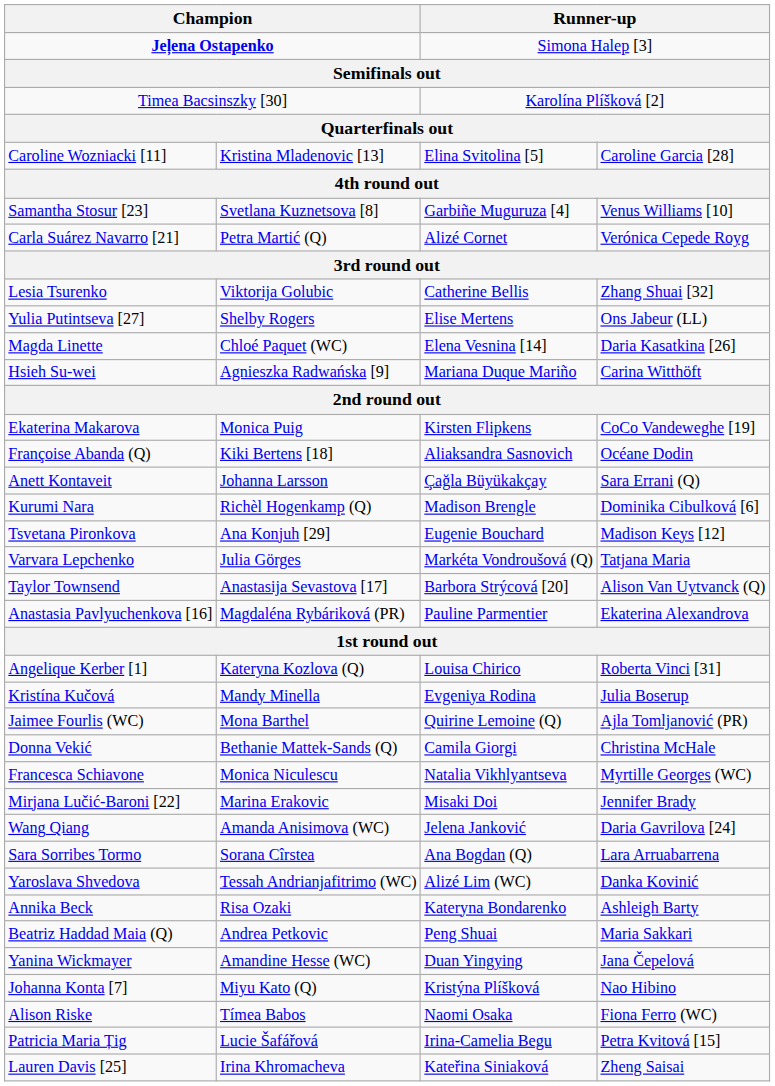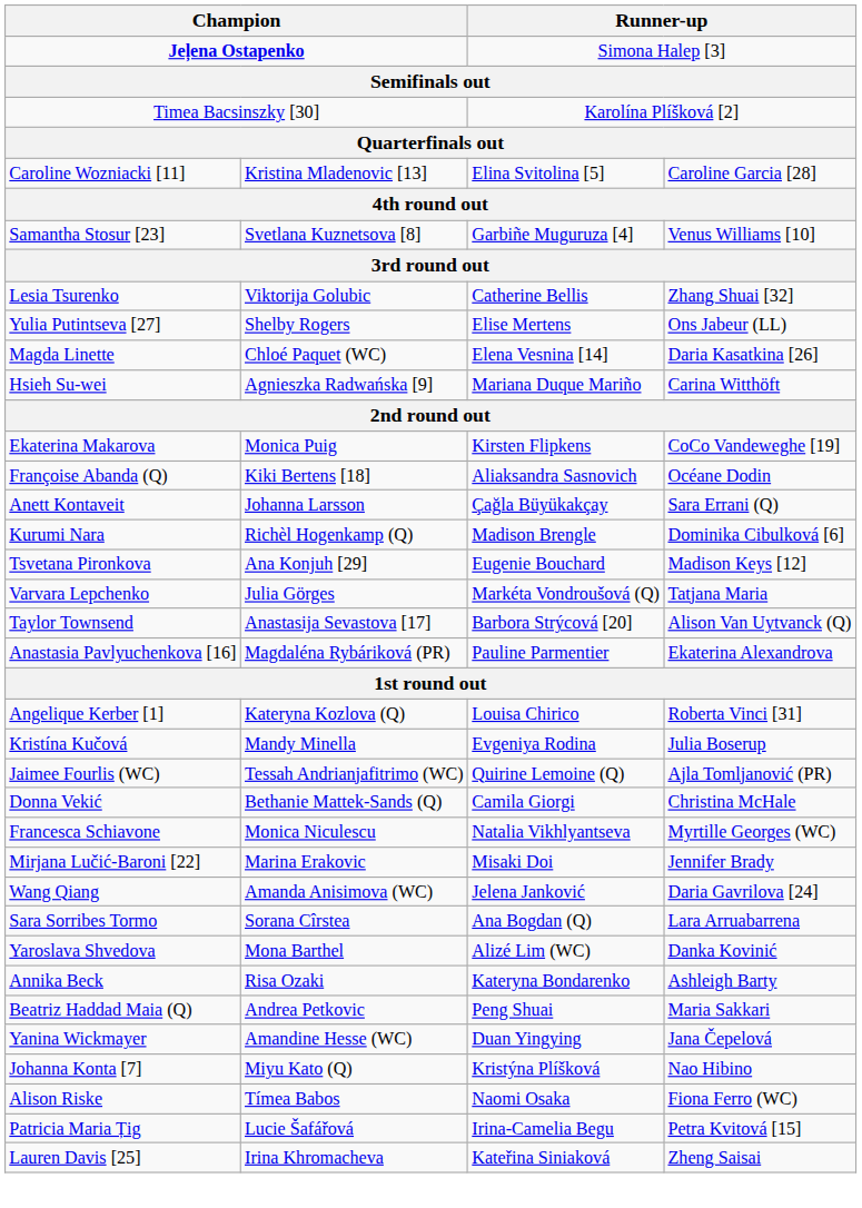 <table class="wikitable collapsible collapsed" style="font-size:90%">
 <tr style="font-size:110%">
 <th colspan="2"><strong>Champion</strong></th>
 <th colspan="2">Runner-up</th>
 </tr>
 <tr style="text-align:center;">
 <td colspan="2"> <strong><a href='#'>Jeļena Ostapenko</a></strong></td>
 <td colspan="2"> <a href='#'>Simona Halep</a> [3]</td>
 </tr>
 <tr style="font-size:110%">
 <th colspan="4">Semifinals out</th>
 </tr>
 <tr style="text-align:center;">
 <td colspan="2"> <a href='#'>Timea Bacsinszky</a> [30]</td>
 <td colspan="2"> <a href='#'>Karolína Plíšková</a> [2]</td>
 </tr>
 <tr style="font-size:110%">
 <th colspan="4">Quarterfinals out</th>
 </tr>
 <tr>
 <td> <a href='#'>Caroline Wozniacki</a> [11]</td>
 <td> <a href='#'>Kristina Mladenovic</a> [13]</td>
 <td> <a href='#'>Elina Svitolina</a> [5]</td>
 <td> <a href='#'>Caroline Garcia</a> [28]</td>
 </tr>
 <tr style="font-size:110%">
 <th colspan="4">4th round out</th>
 </tr>
 <tr>
 <td> <a href='#'>Samantha Stosur</a> [23]</td>
 <td> <a href='#'>Svetlana Kuznetsova</a> [8]</td>
 <td> <a href='#'>Garbiñe Muguruza</a> [4]</td>
 <td> <a href='#'>Venus Williams</a> [10]</td>
-</tr>
-<tr>
-<td> <a href='#'>Carla Suárez Navarro</a> [21]</td>
-<td> <a href='#'>Petra Martić</a> (Q)</td>
-<td> <a href='#'>Alizé Cornet</a></td>
-<td> <a href='#'>Verónica Cepede Royg</a></td>
 </tr>
 <tr style="font-size:110%">
 <th colspan="4">3rd round out</th>
 </tr>
 <tr>
 <td> <a href='#'>Lesia Tsurenko</a></td>
 <td> <a href='#'>Viktorija Golubic</a></td>
 <td> <a href='#'>Catherine Bellis</a></td>
 <td> <a href='#'>Zhang Shuai</a> [32]</td>
 </tr>
 <tr>
 <td> <a href='#'>Yulia Putintseva</a> [27]</td>
 <td> <a href='#'>Shelby Rogers</a></td>
 <td> <a href='#'>Elise Mertens</a></td>
 <td> <a href='#'>Ons Jabeur</a> (LL)</td>
 </tr>
 <tr>
 <td> <a href='#'>Magda Linette</a></td>
 <td> <a href='#'>Chloé Paquet</a> (WC)</td>
 <td> <a href='#'>Elena Vesnina</a> [14]</td>
 <td> <a href='#'>Daria Kasatkina</a> [26]</td>
 </tr>
 <tr>
 <td> <a href='#'>Hsieh Su-wei</a></td>
 <td> <a href='#'>Agnieszka Radwańska</a> [9]</td>
 <td> <a href='#'>Mariana Duque Mariño</a></td>
 <td> <a href='#'>Carina Witthöft</a></td>
 </tr>
 <tr style="font-size:110%">
 <th colspan="4">2nd round out</th>
 </tr>
 <tr>
 <td> <a href='#'>Ekaterina Makarova</a></td>
 <td> <a href='#'>Monica Puig</a></td>
 <td> <a href='#'>Kirsten Flipkens</a></td>
 <td> <a href='#'>CoCo Vandeweghe</a> [19]</td>
 </tr>
 <tr>
 <td> <a href='#'>Françoise Abanda</a> (Q)</td>
 <td> <a href='#'>Kiki Bertens</a> [18]</td>
 <td> <a href='#'>Aliaksandra Sasnovich</a></td>
 <td> <a href='#'>Océane Dodin</a></td>
 </tr>
 <tr>
 <td> <a href='#'>Anett Kontaveit</a></td>
 <td> <a href='#'>Johanna Larsson</a></td>
 <td> <a href='#'>Çağla Büyükakçay</a></td>
 <td> <a href='#'>Sara Errani</a> (Q)</td>
 </tr>
 <tr>
 <td> <a href='#'>Kurumi Nara</a></td>
 <td> <a href='#'>Richèl Hogenkamp</a> (Q)</td>
 <td> <a href='#'>Madison Brengle</a></td>
 <td> <a href='#'>Dominika Cibulková</a> [6]</td>
 </tr>
 <tr>
 <td> <a href='#'>Tsvetana Pironkova</a></td>
 <td> <a href='#'>Ana Konjuh</a> [29]</td>
 <td> <a href='#'>Eugenie Bouchard</a></td>
 <td> <a href='#'>Madison Keys</a> [12]</td>
 </tr>
 <tr>
 <td> <a href='#'>Varvara Lepchenko</a></td>
 <td> <a href='#'>Julia Görges</a></td>
 <td> <a href='#'>Markéta Vondroušová</a> (Q)</td>
 <td> <a href='#'>Tatjana Maria</a></td>
 </tr>
 <tr>
 <td> <a href='#'>Taylor Townsend</a></td>
 <td> <a href='#'>Anastasija Sevastova</a> [17]</td>
 <td> <a href='#'>Barbora Strýcová</a> [20]</td>
 <td> <a href='#'>Alison Van Uytvanck</a> (Q)</td>
 </tr>
 <tr>
 <td> <a href='#'>Anastasia Pavlyuchenkova</a> [16]</td>
 <td> <a href='#'>Magdaléna Rybáriková</a> (PR)</td>
 <td> <a href='#'>Pauline Parmentier</a></td>
 <td> <a href='#'>Ekaterina Alexandrova</a></td>
 </tr>
 <tr style="font-size:110%">
 <th colspan="4">1st round out</th>
 </tr>
 <tr>
 <td> <a href='#'>Angelique Kerber</a> [1]</td>
 <td> <a href='#'>Kateryna Kozlova</a> (Q)</td>
 <td> <a href='#'>Louisa Chirico</a></td>
 <td> <a href='#'>Roberta Vinci</a> [31]</td>
 </tr>
 <tr>
 <td> <a href='#'>Kristína Kučová</a></td>
 <td> <a href='#'>Mandy Minella</a></td>
 <td> <a href='#'>Evgeniya Rodina</a></td>
 <td> <a href='#'>Julia Boserup</a></td>
 </tr>
 <tr>
 <td> <a href='#'>Jaimee Fourlis</a> (WC)</td>
-<td> <a href='#'>Mona Barthel</a></td>
+<td> <a href='#'>Tessah Andrianjafitrimo</a> (WC)</td>
 <td> <a href='#'>Quirine Lemoine</a> (Q)</td>
 <td> <a href='#'>Ajla Tomljanović</a> (PR)</td>
 </tr>
 <tr>
 <td> <a href='#'>Donna Vekić</a></td>
 <td> <a href='#'>Bethanie Mattek-Sands</a> (Q)</td>
 <td> <a href='#'>Camila Giorgi</a></td>
 <td> <a href='#'>Christina McHale</a></td>
 </tr>
 <tr>
 <td> <a href='#'>Francesca Schiavone</a></td>
 <td> <a href='#'>Monica Niculescu</a></td>
 <td> <a href='#'>Natalia Vikhlyantseva</a></td>
 <td> <a href='#'>Myrtille Georges</a> (WC)</td>
 </tr>
 <tr>
 <td> <a href='#'>Mirjana Lučić-Baroni</a> [22]</td>
 <td> <a href='#'>Marina Erakovic</a></td>
 <td> <a href='#'>Misaki Doi</a></td>
 <td> <a href='#'>Jennifer Brady</a></td>
 </tr>
 <tr>
 <td> <a href='#'>Wang Qiang</a></td>
 <td> <a href='#'>Amanda Anisimova</a> (WC)</td>
 <td> <a href='#'>Jelena Janković</a></td>
 <td> <a href='#'>Daria Gavrilova</a> [24]</td>
 </tr>
 <tr>
 <td> <a href='#'>Sara Sorribes Tormo</a></td>
 <td> <a href='#'>Sorana Cîrstea</a></td>
 <td> <a href='#'>Ana Bogdan</a> (Q)</td>
 <td> <a href='#'>Lara Arruabarrena</a></td>
 </tr>
 <tr>
 <td> <a href='#'>Yaroslava Shvedova</a></td>
-<td> <a href='#'>Tessah Andrianjafitrimo</a> (WC)</td>
+<td> <a href='#'>Mona Barthel</a></td>
 <td> <a href='#'>Alizé Lim</a> (WC)</td>
 <td> <a href='#'>Danka Kovinić</a></td>
 </tr>
 <tr>
 <td> <a href='#'>Annika Beck</a></td>
 <td> <a href='#'>Risa Ozaki</a></td>
 <td> <a href='#'>Kateryna Bondarenko</a></td>
 <td> <a href='#'>Ashleigh Barty</a></td>
 </tr>
 <tr>
 <td> <a href='#'>Beatriz Haddad Maia</a> (Q)</td>
 <td> <a href='#'>Andrea Petkovic</a></td>
 <td> <a href='#'>Peng Shuai</a></td>
 <td> <a href='#'>Maria Sakkari</a></td>
 </tr>
 <tr>
 <td> <a href='#'>Yanina Wickmayer</a></td>
 <td> <a href='#'>Amandine Hesse</a> (WC)</td>
 <td> <a href='#'>Duan Yingying</a></td>
 <td> <a href='#'>Jana Čepelová</a></td>
 </tr>
 <tr>
 <td> <a href='#'>Johanna Konta</a> [7]</td>
 <td> <a href='#'>Miyu Kato</a> (Q)</td>
 <td> <a href='#'>Kristýna Plíšková</a></td>
 <td> <a href='#'>Nao Hibino</a></td>
 </tr>
 <tr>
 <td> <a href='#'>Alison Riske</a></td>
 <td> <a href='#'>Tímea Babos</a></td>
 <td> <a href='#'>Naomi Osaka</a></td>
 <td> <a href='#'>Fiona Ferro</a> (WC)</td>
 </tr>
 <tr>
 <td> <a href='#'>Patricia Maria Țig</a></td>
 <td> <a href='#'>Lucie Šafářová</a></td>
 <td> <a href='#'>Irina-Camelia Begu</a></td>
 <td> <a href='#'>Petra Kvitová</a> [15]</td>
 </tr>
 <tr>
 <td> <a href='#'>Lauren Davis</a> [25]</td>
 <td> <a href='#'>Irina Khromacheva</a></td>
 <td> <a href='#'>Kateřina Siniaková</a></td>
 <td> <a href='#'>Zheng Saisai</a></td>
 </tr>
 </table>
